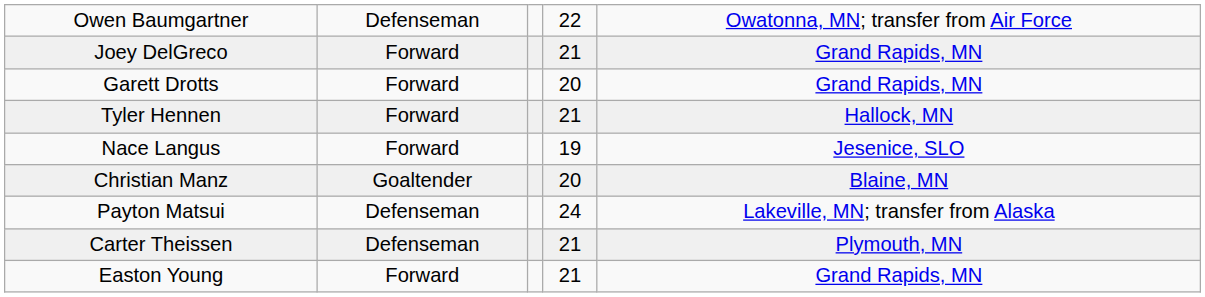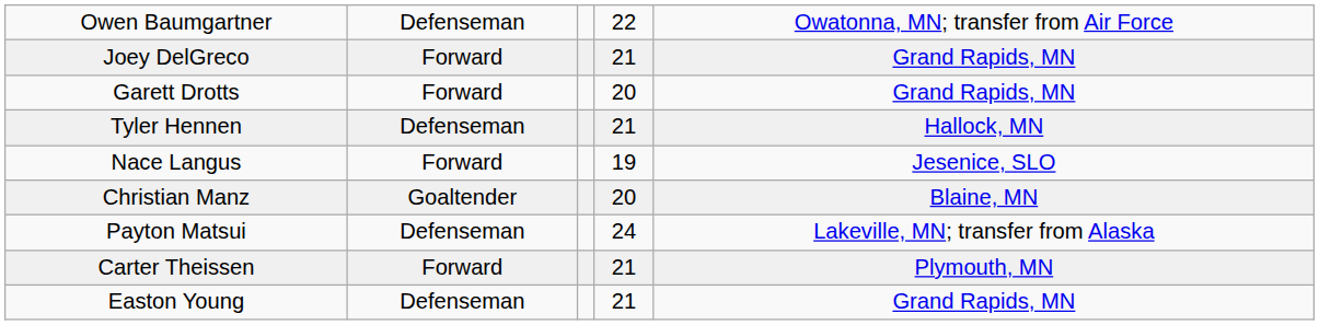 <table class="wikitable" width="60%">
 <tr align="center" bgcolor="">
 <td>Owen Baumgartner</td>
 <td>Defenseman</td>
 <td></td>
 <td>22</td>
 <td><a href='#'>Owatonna, MN</a>; transfer from <a href='#'>Air Force</a></td>
 </tr>
 <tr align="center" bgcolor="f0f0f0">
 <td>Joey DelGreco</td>
 <td>Forward</td>
 <td></td>
 <td>21</td>
 <td><a href='#'>Grand Rapids, MN</a></td>
 </tr>
 <tr align="center" bgcolor="">
 <td>Garett Drotts</td>
 <td>Forward</td>
 <td></td>
 <td>20</td>
 <td><a href='#'>Grand Rapids, MN</a></td>
 </tr>
 <tr align="center" bgcolor="f0f0f0">
 <td>Tyler Hennen</td>
-<td>Forward</td>
+<td>Defenseman</td>
 <td></td>
 <td>21</td>
 <td><a href='#'>Hallock, MN</a></td>
 </tr>
 <tr align="center" bgcolor="">
 <td>Nace Langus</td>
 <td>Forward</td>
 <td></td>
 <td>19</td>
 <td><a href='#'>Jesenice, SLO</a></td>
 </tr>
 <tr align="center" bgcolor="f0f0f0">
 <td>Christian Manz</td>
 <td>Goaltender</td>
 <td></td>
 <td>20</td>
 <td><a href='#'>Blaine, MN</a></td>
 </tr>
 <tr align="center" bgcolor="">
 <td>Payton Matsui</td>
 <td>Defenseman</td>
 <td></td>
 <td>24</td>
 <td><a href='#'>Lakeville, MN</a>; transfer from <a href='#'>Alaska</a></td>
 </tr>
 <tr align="center" bgcolor="f0f0f0">
 <td>Carter Theissen</td>
-<td>Defenseman</td>
+<td>Forward</td>
 <td></td>
 <td>21</td>
 <td><a href='#'>Plymouth, MN</a></td>
 </tr>
 <tr align="center" bgcolor="">
 <td>Easton Young</td>
-<td>Forward</td>
+<td>Defenseman</td>
 <td></td>
 <td>21</td>
 <td><a href='#'>Grand Rapids, MN</a></td>
 </tr>
 </table>
